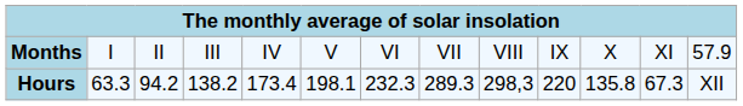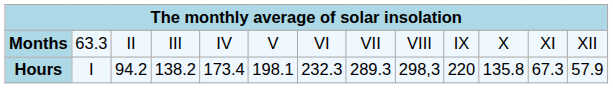 <table border="1" class="wikitable" style="text-align: center; margin: auto">
 <tr>
 <th colspan="13" style="background: #ADD8E6;">The monthly average of solar insolation</th>
 </tr>
 <tr style="background: #F0F8FF;">
 <th style="background:#ADD8E6;">Months</th>
-<td>I</td>
+<td>63.3</td>
 <td>II</td>
 <td>III</td>
 <td>IV</td>
 <td>V</td>
 <td>VI</td>
 <td>VII</td>
 <td>VIII</td>
 <td>IX</td>
 <td>X</td>
 <td>XI</td>
-<td>57.9</td>
+<td>XII</td>
 </tr>
 <tr style="background: #F0F8FF;">
 <th style="background:#ADD8E6;">Hours</th>
-<td>63.3</td>
+<td>I</td>
 <td>94.2</td>
 <td>138.2</td>
 <td>173.4</td>
 <td>198.1</td>
 <td>232.3</td>
 <td>289.3</td>
 <td>298,3</td>
 <td>220</td>
 <td>135.8</td>
 <td>67.3</td>
-<td>XII</td>
+<td>57.9</td>
 </tr>
 </table>
